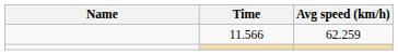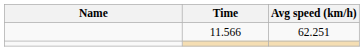 <table class="wikitable sortable" style="text-align:center;">
 <tr>
 <th style="width:15em">Name</th>
 <th style="width:7em">Time</th>
 <th>Avg speed (km/h)</th>
 </tr>
 <tr>
 <td align=left></td>
 <td>11.566</td>
-<td>62.259</td>
+<td>62.251</td>
 </tr>
 <tr>
 <td align=left></td>
 <td bgcolor=wheat></td>
 <td bgcolor=wheat></td>
 </tr>
 </table>
